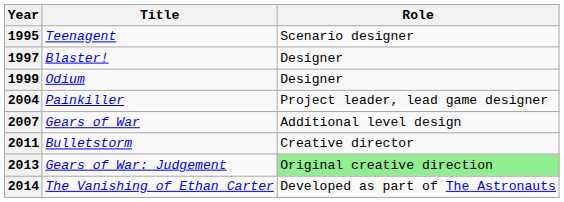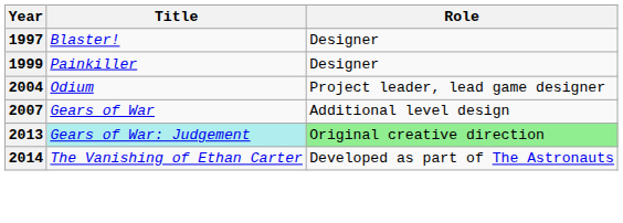 <table class = "wikitable sortable">
 <tr>
 <th>Year</th>
 <th>Title</th>
 <th>Role</th>
-</tr>
-<tr>
-<th>1995</th>
-<td><em><a href='#'>Teenagent</a></em></td>
-<td>Scenario designer </td>
 </tr>
 <tr>
 <th>1997</th>
 <td><em><a href='#'>Blaster!</a></em></td>
 <td>Designer </td>
 </tr>
 <tr>
 <th>1999</th>
-<td><em><a href='#'>Odium</a></em></td>
+<td><em><a href='#'>Painkiller</a></em></td>
 <td>Designer </td>
 </tr>
 <tr>
 <th>2004</th>
-<td><em><a href='#'>Painkiller</a></em></td>
+<td><em><a href='#'>Odium</a></em></td>
 <td>Project leader, lead game designer </td>
 </tr>
 <tr>
 <th>2007</th>
 <td><em><a href='#'>Gears of War</a></em></td>
 <td>Additional level design </td>
 </tr>
 <tr>
-<th>2011</th>
-<td><em><a href='#'>Bulletstorm</a></em></td>
-<td>Creative director </td>
-</tr>
-<tr>
 <th>2013</th>
-<td><em><a href='#'>Gears of War: Judgement</a></em></td>
+<td style="background: paleturquoise;"><em><a href='#'>Gears of War: Judgement</a></em></td>
 <td style="background: lightgreen;">Original creative direction </td>
 </tr>
 <tr>
 <th>2014</th>
 <td><em><a href='#'>The Vanishing of Ethan Carter</a></em></td>
 <td>Developed as part of <a href='#'>The Astronauts</a></td>
 </tr>
 </table>
